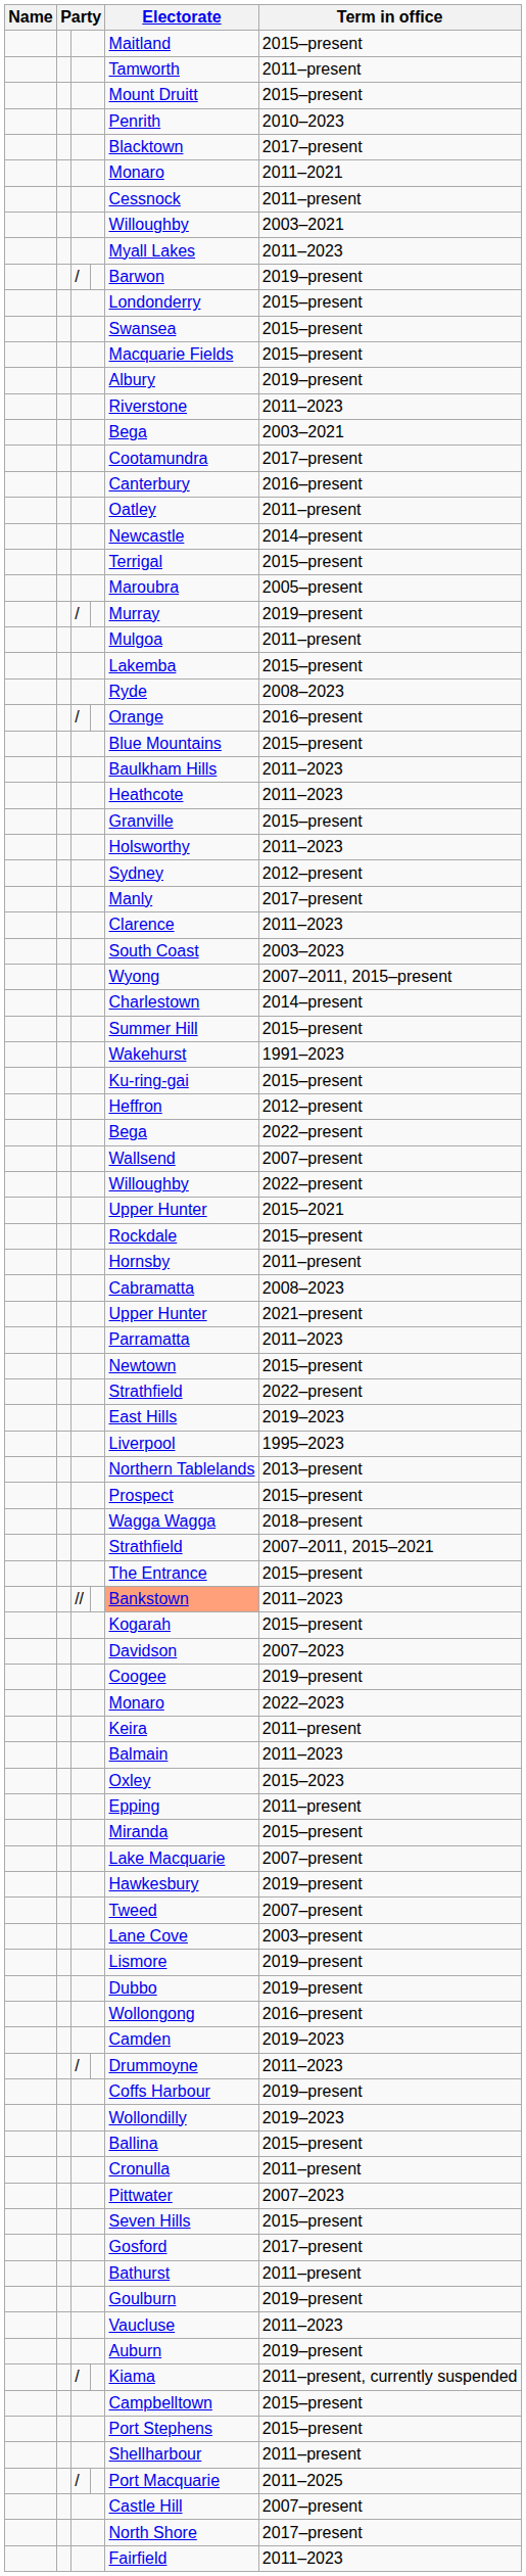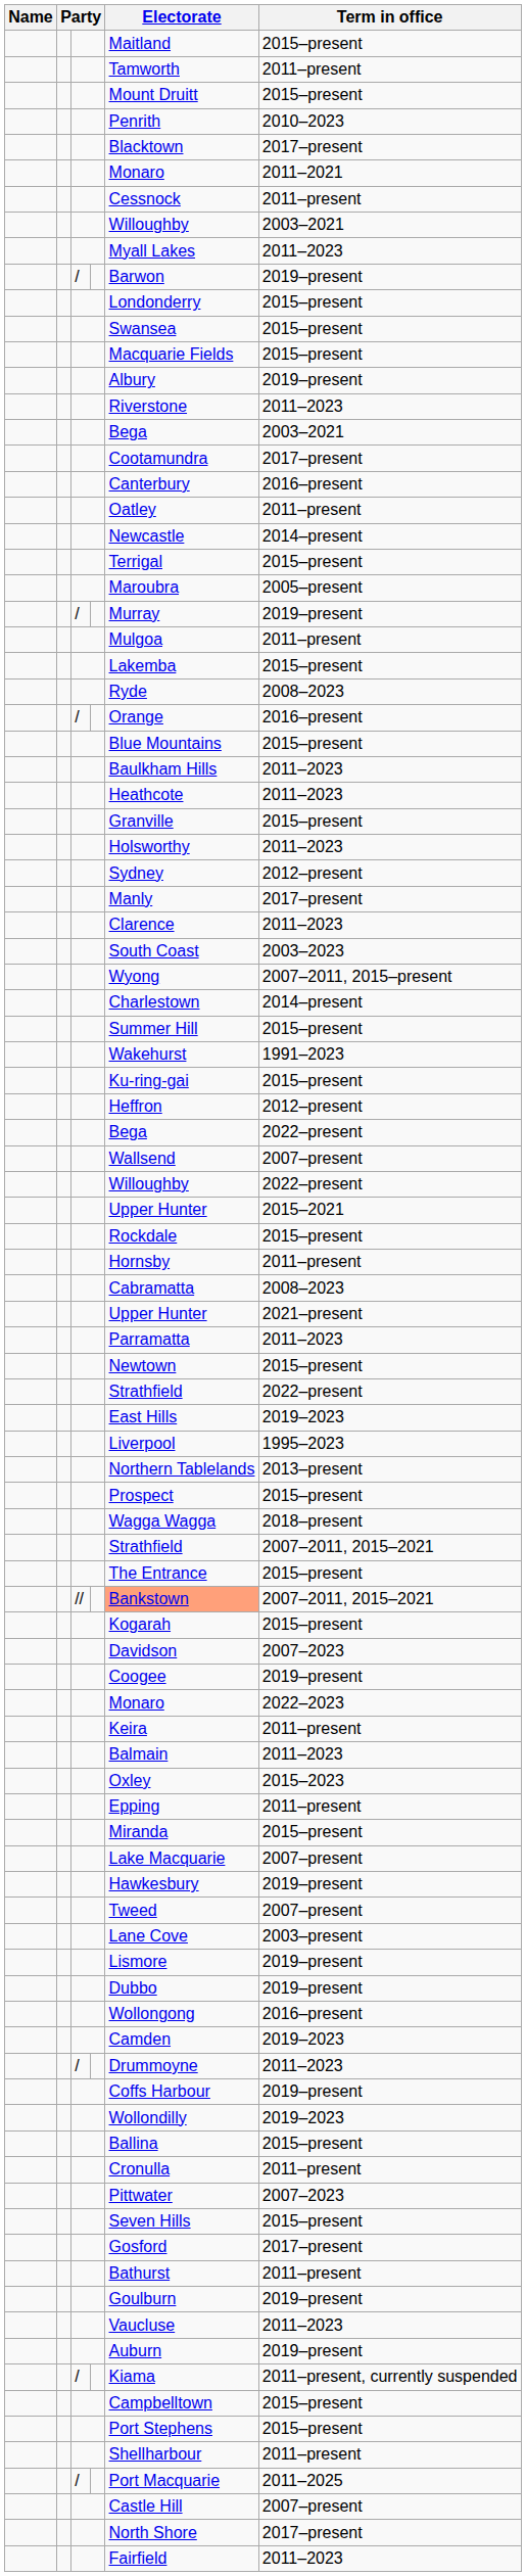 <table class="wikitable sortable">
 <tr>
 <th>Name</th>
 <th colspan="3">Party</th>
 <th><a href='#'>Electorate</a></th>
 <th>Term in office</th>
 </tr>
 <tr>
 <td></td>
 <td> </td>
 <td colspan="2"></td>
 <td><a href='#'>Maitland</a></td>
 <td>2015–present</td>
 </tr>
 <tr>
 <td></td>
 <td> </td>
 <td colspan="2"></td>
 <td><a href='#'>Tamworth</a></td>
 <td>2011–present</td>
 </tr>
 <tr>
 <td></td>
 <td> </td>
 <td colspan="2"></td>
 <td><a href='#'>Mount Druitt</a></td>
 <td>2015–present</td>
 </tr>
 <tr>
 <td></td>
 <td> </td>
 <td colspan="2"></td>
 <td><a href='#'>Penrith</a></td>
 <td>2010–2023</td>
 </tr>
 <tr>
 <td></td>
 <td> </td>
 <td colspan="2"></td>
 <td><a href='#'>Blacktown</a></td>
 <td>2017–present</td>
 </tr>
 <tr>
 <td></td>
 <td> </td>
 <td colspan="2"></td>
 <td><a href='#'>Monaro</a></td>
 <td>2011–2021</td>
 </tr>
 <tr>
 <td></td>
 <td> </td>
 <td colspan="2"></td>
 <td><a href='#'>Cessnock</a></td>
 <td>2011–present</td>
 </tr>
 <tr>
 <td></td>
 <td> </td>
 <td colspan="2"></td>
 <td><a href='#'>Willoughby</a></td>
 <td>2003–2021</td>
 </tr>
 <tr>
 <td></td>
 <td> </td>
 <td colspan="2"></td>
 <td><a href='#'>Myall Lakes</a></td>
 <td>2011–2023</td>
 </tr>
 <tr>
 <td></td>
 <td> </td>
 <td>/</td>
 <td> </td>
 <td><a href='#'>Barwon</a></td>
 <td>2019–present</td>
 </tr>
 <tr>
 <td></td>
 <td> </td>
 <td colspan="2"></td>
 <td><a href='#'>Londonderry</a></td>
 <td>2015–present</td>
 </tr>
 <tr>
 <td></td>
 <td> </td>
 <td colspan="2"></td>
 <td><a href='#'>Swansea</a></td>
 <td>2015–present</td>
 </tr>
 <tr>
 <td></td>
 <td> </td>
 <td colspan="2"></td>
 <td><a href='#'>Macquarie Fields</a></td>
 <td>2015–present</td>
 </tr>
 <tr>
 <td></td>
 <td> </td>
 <td colspan="2"></td>
 <td><a href='#'>Albury</a></td>
 <td>2019–present</td>
 </tr>
 <tr>
 <td></td>
 <td> </td>
 <td colspan="2"></td>
 <td><a href='#'>Riverstone</a></td>
 <td>2011–2023</td>
 </tr>
 <tr>
 <td></td>
 <td> </td>
 <td colspan="2"></td>
 <td><a href='#'>Bega</a></td>
 <td>2003–2021</td>
 </tr>
 <tr>
 <td></td>
 <td> </td>
 <td colspan="2"></td>
 <td><a href='#'>Cootamundra</a></td>
 <td>2017–present</td>
 </tr>
 <tr>
 <td></td>
 <td> </td>
 <td colspan="2"></td>
 <td><a href='#'>Canterbury</a></td>
 <td>2016–present</td>
 </tr>
 <tr>
 <td></td>
 <td> </td>
 <td colspan="2"></td>
 <td><a href='#'>Oatley</a></td>
 <td>2011–present</td>
 </tr>
 <tr>
 <td></td>
 <td> </td>
 <td colspan="2"></td>
 <td><a href='#'>Newcastle</a></td>
 <td>2014–present</td>
 </tr>
 <tr>
 <td></td>
 <td> </td>
 <td colspan="2"></td>
 <td><a href='#'>Terrigal</a></td>
 <td>2015–present</td>
 </tr>
 <tr>
 <td></td>
 <td> </td>
 <td colspan="2"></td>
 <td><a href='#'>Maroubra</a></td>
 <td>2005–present</td>
 </tr>
 <tr>
 <td></td>
 <td> </td>
 <td>/</td>
 <td> </td>
 <td><a href='#'>Murray</a></td>
 <td>2019–present</td>
 </tr>
 <tr>
 <td></td>
 <td> </td>
 <td colspan="2"></td>
 <td><a href='#'>Mulgoa</a></td>
 <td>2011–present</td>
 </tr>
 <tr>
 <td></td>
 <td> </td>
 <td colspan="2"></td>
 <td><a href='#'>Lakemba</a></td>
 <td>2015–present</td>
 </tr>
 <tr>
 <td></td>
 <td> </td>
 <td colspan="2"></td>
 <td><a href='#'>Ryde</a></td>
 <td>2008–2023</td>
 </tr>
 <tr>
 <td></td>
 <td> </td>
 <td>/</td>
 <td> </td>
 <td><a href='#'>Orange</a></td>
 <td>2016–present</td>
 </tr>
 <tr>
 <td></td>
 <td> </td>
 <td colspan="2"></td>
 <td><a href='#'>Blue Mountains</a></td>
 <td>2015–present</td>
 </tr>
 <tr>
 <td></td>
 <td> </td>
 <td colspan="2"></td>
 <td><a href='#'>Baulkham Hills</a></td>
 <td>2011–2023</td>
 </tr>
 <tr>
 <td></td>
 <td> </td>
 <td colspan="2"></td>
 <td><a href='#'>Heathcote</a></td>
 <td>2011–2023</td>
 </tr>
 <tr>
 <td></td>
 <td> </td>
 <td colspan="2"></td>
 <td><a href='#'>Granville</a></td>
 <td>2015–present</td>
 </tr>
 <tr>
 <td></td>
 <td> </td>
 <td colspan="2"></td>
 <td><a href='#'>Holsworthy</a></td>
 <td>2011–2023</td>
 </tr>
 <tr>
 <td></td>
 <td> </td>
 <td colspan="2"></td>
 <td><a href='#'>Sydney</a></td>
 <td>2012–present</td>
 </tr>
 <tr>
 <td></td>
 <td> </td>
 <td colspan="2"></td>
 <td><a href='#'>Manly</a></td>
 <td>2017–present</td>
 </tr>
 <tr>
 <td></td>
 <td> </td>
 <td colspan="2"></td>
 <td><a href='#'>Clarence</a></td>
 <td>2011–2023</td>
 </tr>
 <tr>
 <td></td>
 <td> </td>
 <td colspan="2"></td>
 <td><a href='#'>South Coast</a></td>
 <td>2003–2023</td>
 </tr>
 <tr>
 <td></td>
 <td> </td>
 <td colspan="2"></td>
 <td><a href='#'>Wyong</a></td>
 <td>2007–2011, 2015–present</td>
 </tr>
 <tr>
 <td></td>
 <td> </td>
 <td colspan="2"></td>
 <td><a href='#'>Charlestown</a></td>
 <td>2014–present</td>
 </tr>
 <tr>
 <td></td>
 <td> </td>
 <td colspan="2"></td>
 <td><a href='#'>Summer Hill</a></td>
 <td>2015–present</td>
 </tr>
 <tr>
 <td></td>
 <td> </td>
 <td colspan="2"></td>
 <td><a href='#'>Wakehurst</a></td>
 <td>1991–2023</td>
 </tr>
 <tr>
 <td></td>
 <td> </td>
 <td colspan="2"></td>
 <td><a href='#'>Ku-ring-gai</a></td>
 <td>2015–present</td>
 </tr>
 <tr>
 <td></td>
 <td> </td>
 <td colspan="2"></td>
 <td><a href='#'>Heffron</a></td>
 <td>2012–present</td>
 </tr>
 <tr>
 <td></td>
 <td> </td>
 <td colspan="2"></td>
 <td><a href='#'>Bega</a></td>
 <td>2022–present</td>
 </tr>
 <tr>
 <td></td>
 <td> </td>
 <td colspan="2"></td>
 <td><a href='#'>Wallsend</a></td>
 <td>2007–present</td>
 </tr>
 <tr>
 <td></td>
 <td> </td>
 <td colspan="2"></td>
 <td><a href='#'>Willoughby</a></td>
 <td>2022–present</td>
 </tr>
 <tr>
 <td></td>
 <td> </td>
 <td colspan="2"></td>
 <td><a href='#'>Upper Hunter</a></td>
 <td>2015–2021</td>
 </tr>
 <tr>
 <td></td>
 <td> </td>
 <td colspan="2"></td>
 <td><a href='#'>Rockdale</a></td>
 <td>2015–present</td>
 </tr>
 <tr>
 <td></td>
 <td> </td>
 <td colspan="2"></td>
 <td><a href='#'>Hornsby</a></td>
 <td>2011–present</td>
 </tr>
 <tr>
 <td></td>
 <td> </td>
 <td colspan="2"></td>
 <td><a href='#'>Cabramatta</a></td>
 <td>2008–2023</td>
 </tr>
 <tr>
 <td></td>
 <td> </td>
 <td colspan="2"></td>
 <td><a href='#'>Upper Hunter</a></td>
 <td>2021–present</td>
 </tr>
 <tr>
 <td></td>
 <td> </td>
 <td colspan="2"></td>
 <td><a href='#'>Parramatta</a></td>
 <td>2011–2023</td>
 </tr>
 <tr>
 <td></td>
 <td> </td>
 <td colspan="2"></td>
 <td><a href='#'>Newtown</a></td>
 <td>2015–present</td>
 </tr>
 <tr>
 <td></td>
 <td> </td>
 <td colspan="2"></td>
 <td><a href='#'>Strathfield</a></td>
 <td>2022–present</td>
 </tr>
 <tr>
 <td></td>
 <td> </td>
 <td colspan="2"></td>
 <td><a href='#'>East Hills</a></td>
 <td>2019–2023</td>
 </tr>
 <tr>
 <td></td>
 <td> </td>
 <td colspan="2"></td>
 <td><a href='#'>Liverpool</a></td>
 <td>1995–2023</td>
 </tr>
 <tr>
 <td></td>
 <td> </td>
 <td colspan="2"></td>
 <td><a href='#'>Northern Tablelands</a></td>
 <td>2013–present</td>
 </tr>
 <tr>
 <td></td>
 <td> </td>
 <td colspan="2"></td>
 <td><a href='#'>Prospect</a></td>
 <td>2015–present</td>
 </tr>
 <tr>
 <td></td>
 <td> </td>
 <td colspan="2"></td>
 <td><a href='#'>Wagga Wagga</a></td>
 <td>2018–present</td>
 </tr>
 <tr>
 <td></td>
 <td> </td>
 <td colspan="2"></td>
 <td><a href='#'>Strathfield</a></td>
 <td>2007–2011, 2015–2021</td>
 </tr>
 <tr>
 <td></td>
 <td> </td>
 <td colspan="2"></td>
 <td><a href='#'>The Entrance</a></td>
 <td>2015–present</td>
 </tr>
 <tr>
 <td></td>
 <td> </td>
 <td>//</td>
 <td> </td>
 <td style="background: lightsalmon;"><a href='#'>Bankstown</a></td>
-<td>2011–2023</td>
+<td>2007–2011, 2015–2021</td>
 </tr>
 <tr>
 <td></td>
 <td> </td>
 <td colspan="2"></td>
 <td><a href='#'>Kogarah</a></td>
 <td>2015–present</td>
 </tr>
 <tr>
 <td></td>
 <td> </td>
 <td colspan="2"></td>
 <td><a href='#'>Davidson</a></td>
 <td>2007–2023</td>
 </tr>
 <tr>
 <td></td>
 <td> </td>
 <td colspan="2"></td>
 <td><a href='#'>Coogee</a></td>
 <td>2019–present</td>
 </tr>
 <tr>
 <td></td>
 <td> </td>
 <td colspan="2"></td>
 <td><a href='#'>Monaro</a></td>
 <td>2022–2023</td>
 </tr>
 <tr>
 <td></td>
 <td> </td>
 <td colspan="2"></td>
 <td><a href='#'>Keira</a></td>
 <td>2011–present</td>
 </tr>
 <tr>
 <td></td>
 <td> </td>
 <td colspan="2"></td>
 <td><a href='#'>Balmain</a></td>
 <td>2011–2023</td>
 </tr>
 <tr>
 <td></td>
 <td> </td>
 <td colspan="2"></td>
 <td><a href='#'>Oxley</a></td>
 <td>2015–2023</td>
 </tr>
 <tr>
 <td></td>
 <td> </td>
 <td colspan="2"></td>
 <td><a href='#'>Epping</a></td>
 <td>2011–present</td>
 </tr>
 <tr>
 <td></td>
 <td> </td>
 <td colspan="2"></td>
 <td><a href='#'>Miranda</a></td>
 <td>2015–present</td>
 </tr>
 <tr>
 <td></td>
 <td> </td>
 <td colspan="2"></td>
 <td><a href='#'>Lake Macquarie</a></td>
 <td>2007–present</td>
 </tr>
 <tr>
 <td></td>
 <td> </td>
 <td colspan="2"></td>
 <td><a href='#'>Hawkesbury</a></td>
 <td>2019–present</td>
 </tr>
 <tr>
 <td></td>
 <td> </td>
 <td colspan="2"></td>
 <td><a href='#'>Tweed</a></td>
 <td>2007–present</td>
 </tr>
 <tr>
 <td></td>
 <td> </td>
 <td colspan="2"></td>
 <td><a href='#'>Lane Cove</a></td>
 <td>2003–present</td>
 </tr>
 <tr>
 <td></td>
 <td> </td>
 <td colspan="2"></td>
 <td><a href='#'>Lismore</a></td>
 <td>2019–present</td>
 </tr>
 <tr>
 <td></td>
 <td> </td>
 <td colspan="2"></td>
 <td><a href='#'>Dubbo</a></td>
 <td>2019–present</td>
 </tr>
 <tr>
 <td></td>
 <td> </td>
 <td colspan="2"></td>
 <td><a href='#'>Wollongong</a></td>
 <td>2016–present</td>
 </tr>
 <tr>
 <td></td>
 <td> </td>
 <td colspan="2"></td>
 <td><a href='#'>Camden</a></td>
 <td>2019–2023</td>
 </tr>
 <tr>
 <td></td>
 <td> </td>
 <td>/</td>
 <td> </td>
 <td><a href='#'>Drummoyne</a></td>
 <td>2011–2023</td>
 </tr>
 <tr>
 <td></td>
 <td> </td>
 <td colspan="2"></td>
 <td><a href='#'>Coffs Harbour</a></td>
 <td>2019–present</td>
 </tr>
 <tr>
 <td></td>
 <td> </td>
 <td colspan="2"></td>
 <td><a href='#'>Wollondilly</a></td>
 <td>2019–2023</td>
 </tr>
 <tr>
 <td></td>
 <td> </td>
 <td colspan="2"></td>
 <td><a href='#'>Ballina</a></td>
 <td>2015–present</td>
 </tr>
 <tr>
 <td></td>
 <td> </td>
 <td colspan="2"></td>
 <td><a href='#'>Cronulla</a></td>
 <td>2011–present</td>
 </tr>
 <tr>
 <td></td>
 <td> </td>
 <td colspan="2"></td>
 <td><a href='#'>Pittwater</a></td>
 <td>2007–2023</td>
 </tr>
 <tr>
 <td></td>
 <td> </td>
 <td colspan="2"></td>
 <td><a href='#'>Seven Hills</a></td>
 <td>2015–present</td>
 </tr>
 <tr>
 <td></td>
 <td> </td>
 <td colspan="2"></td>
 <td><a href='#'>Gosford</a></td>
 <td>2017–present</td>
 </tr>
 <tr>
 <td></td>
 <td> </td>
 <td colspan="2"></td>
 <td><a href='#'>Bathurst</a></td>
 <td>2011–present</td>
 </tr>
 <tr>
 <td></td>
 <td> </td>
 <td colspan="2"></td>
 <td><a href='#'>Goulburn</a></td>
 <td>2019–present</td>
 </tr>
 <tr>
 <td></td>
 <td> </td>
 <td colspan="2"></td>
 <td><a href='#'>Vaucluse</a></td>
 <td>2011–2023</td>
 </tr>
 <tr>
 <td></td>
 <td> </td>
 <td colspan="2"></td>
 <td><a href='#'>Auburn</a></td>
 <td>2019–present</td>
 </tr>
 <tr>
 <td></td>
 <td> </td>
 <td>/</td>
 <td> </td>
 <td><a href='#'>Kiama</a></td>
 <td>2011–present, currently suspended</td>
 </tr>
 <tr>
 <td></td>
 <td> </td>
 <td colspan="2"></td>
 <td><a href='#'>Campbelltown</a></td>
 <td>2015–present</td>
 </tr>
 <tr>
 <td></td>
 <td> </td>
 <td colspan="2"></td>
 <td><a href='#'>Port Stephens</a></td>
 <td>2015–present</td>
 </tr>
 <tr>
 <td></td>
 <td> </td>
 <td colspan="2"></td>
 <td><a href='#'>Shellharbour</a></td>
 <td>2011–present</td>
 </tr>
 <tr>
 <td></td>
 <td> </td>
 <td>/</td>
 <td> </td>
 <td><a href='#'>Port Macquarie</a></td>
 <td>2011–2025</td>
 </tr>
 <tr>
 <td></td>
 <td> </td>
 <td colspan="2"></td>
 <td><a href='#'>Castle Hill</a></td>
 <td>2007–present</td>
 </tr>
 <tr>
 <td></td>
 <td> </td>
 <td colspan="2"></td>
 <td><a href='#'>North Shore</a></td>
 <td>2017–present</td>
 </tr>
 <tr>
 <td></td>
 <td> </td>
 <td colspan="2"></td>
 <td><a href='#'>Fairfield</a></td>
 <td>2011–2023</td>
 </tr>
 </table>
